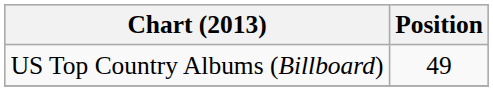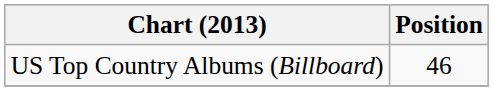 <table class="wikitable">
 <tr>
 <th>Chart (2013)</th>
 <th>Position</th>
 </tr>
 <tr>
 <td>US Top Country Albums (<em>Billboard</em>)</td>
-<td style="text-align:center;">49</td>
+<td style="text-align:center;">46</td>
 </tr>
 <tr>
 </tr>
 </table>
